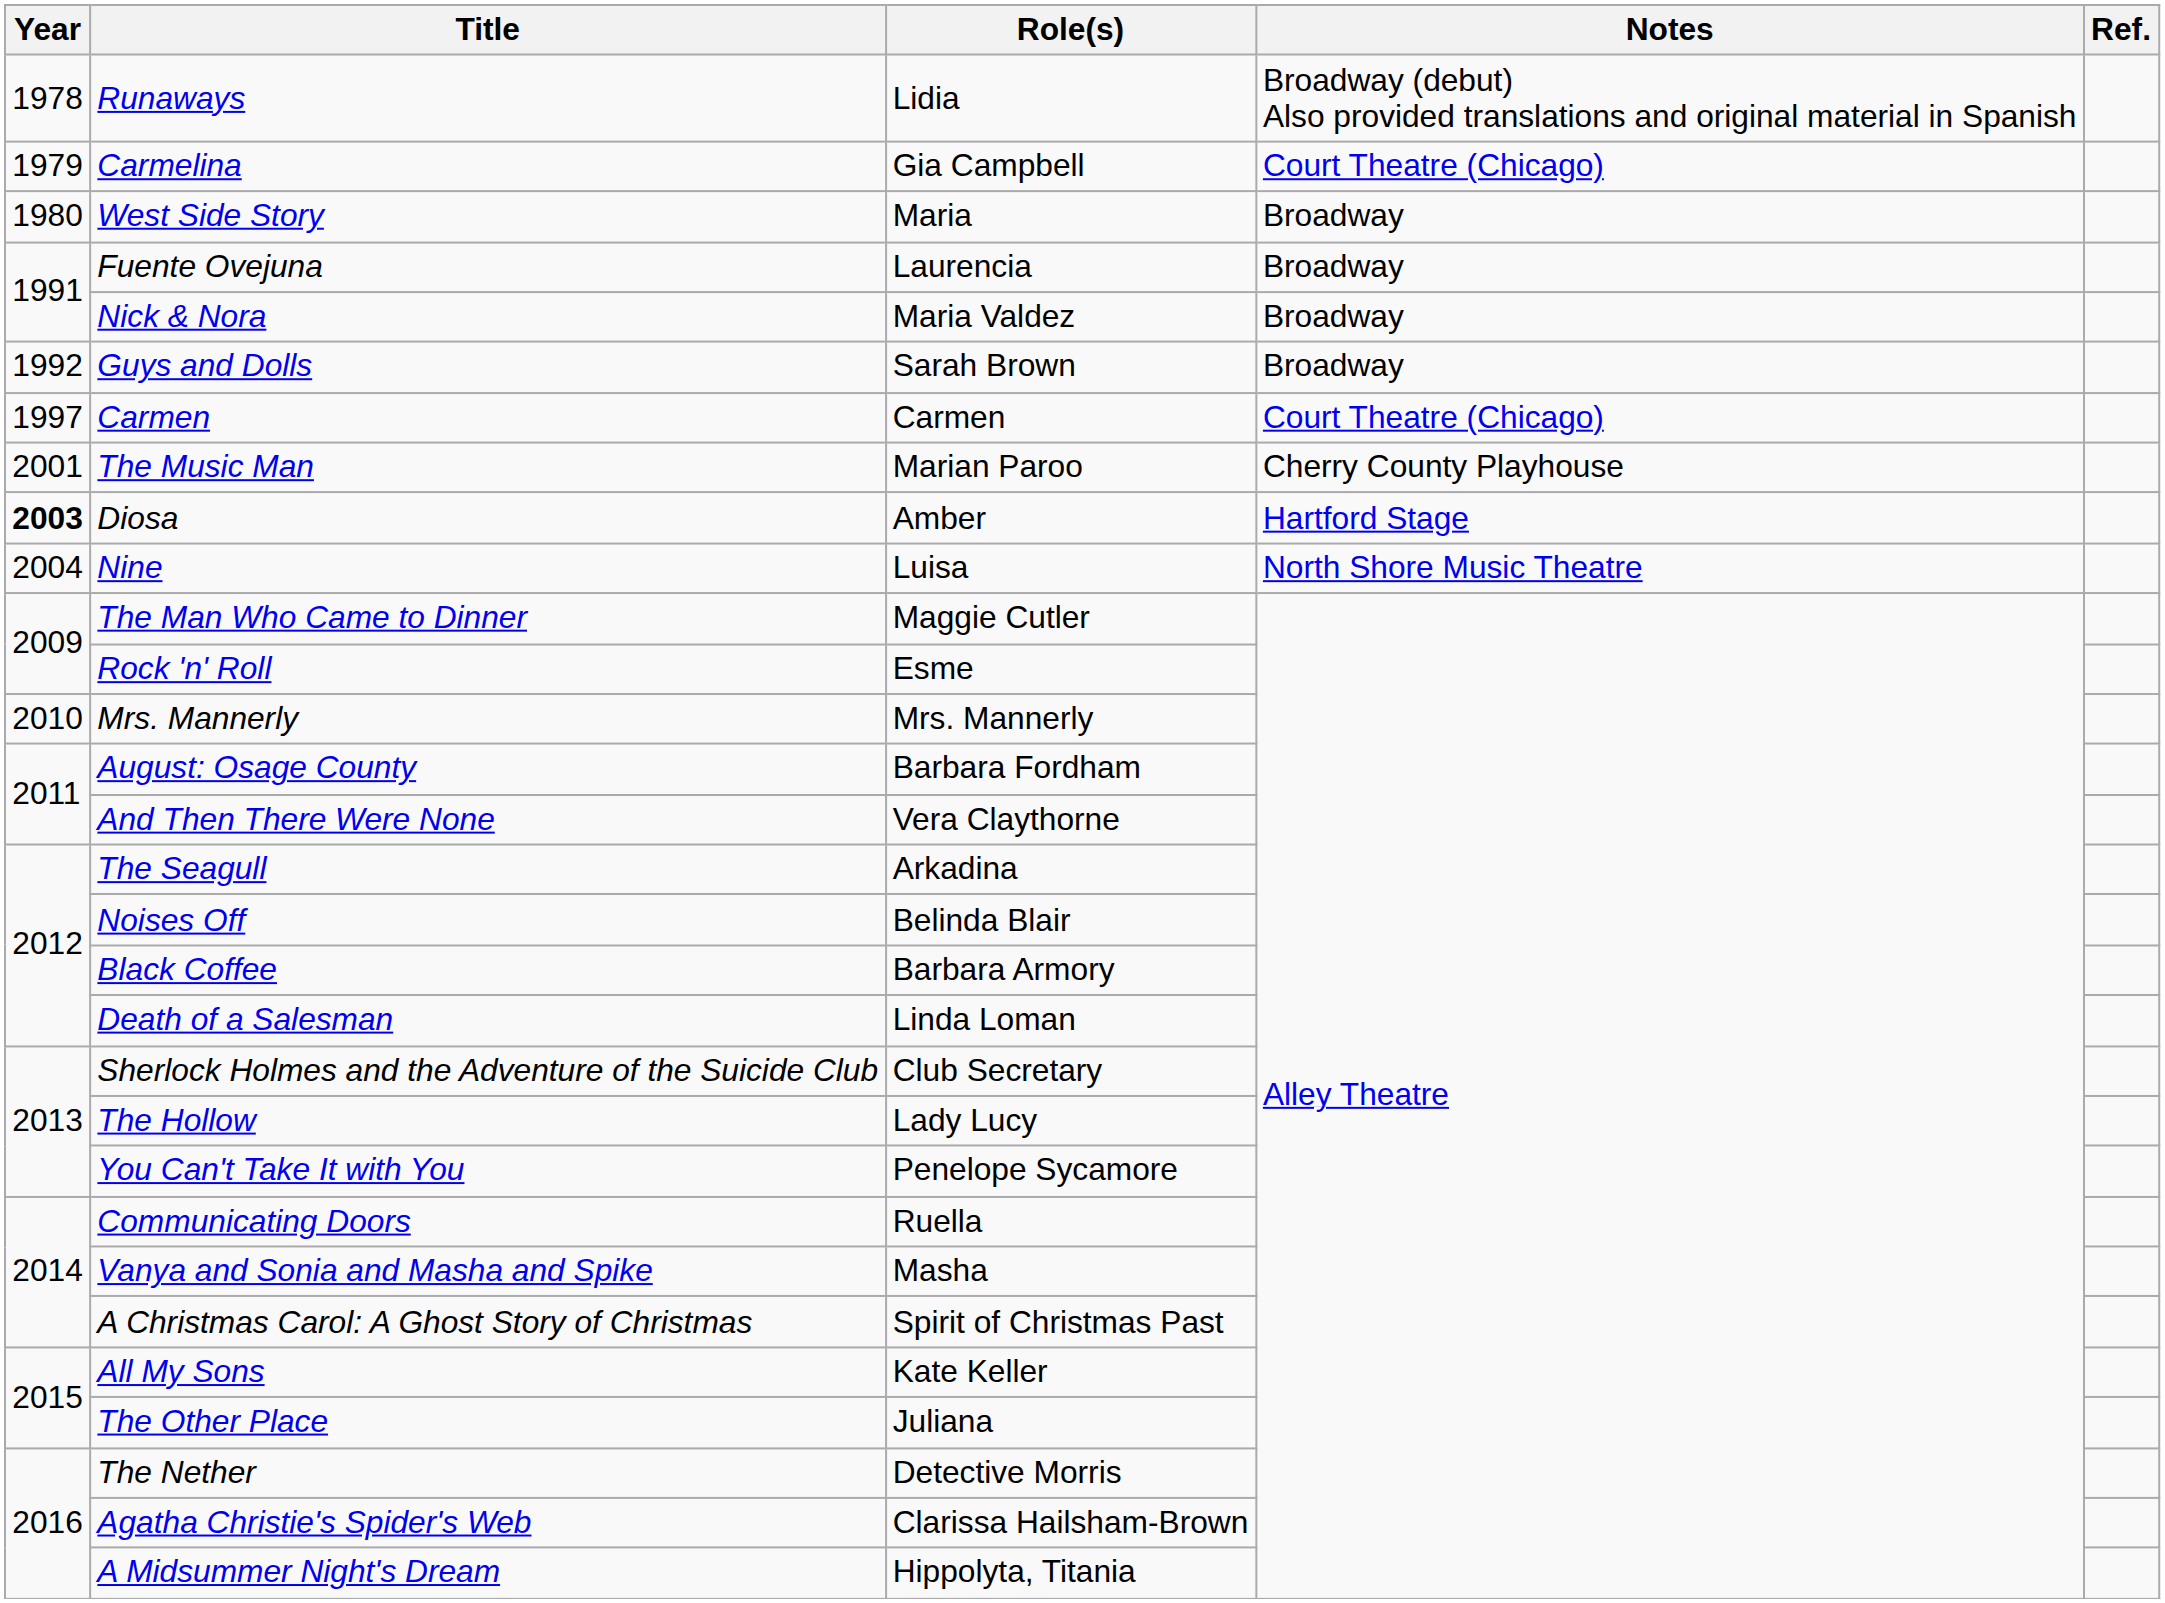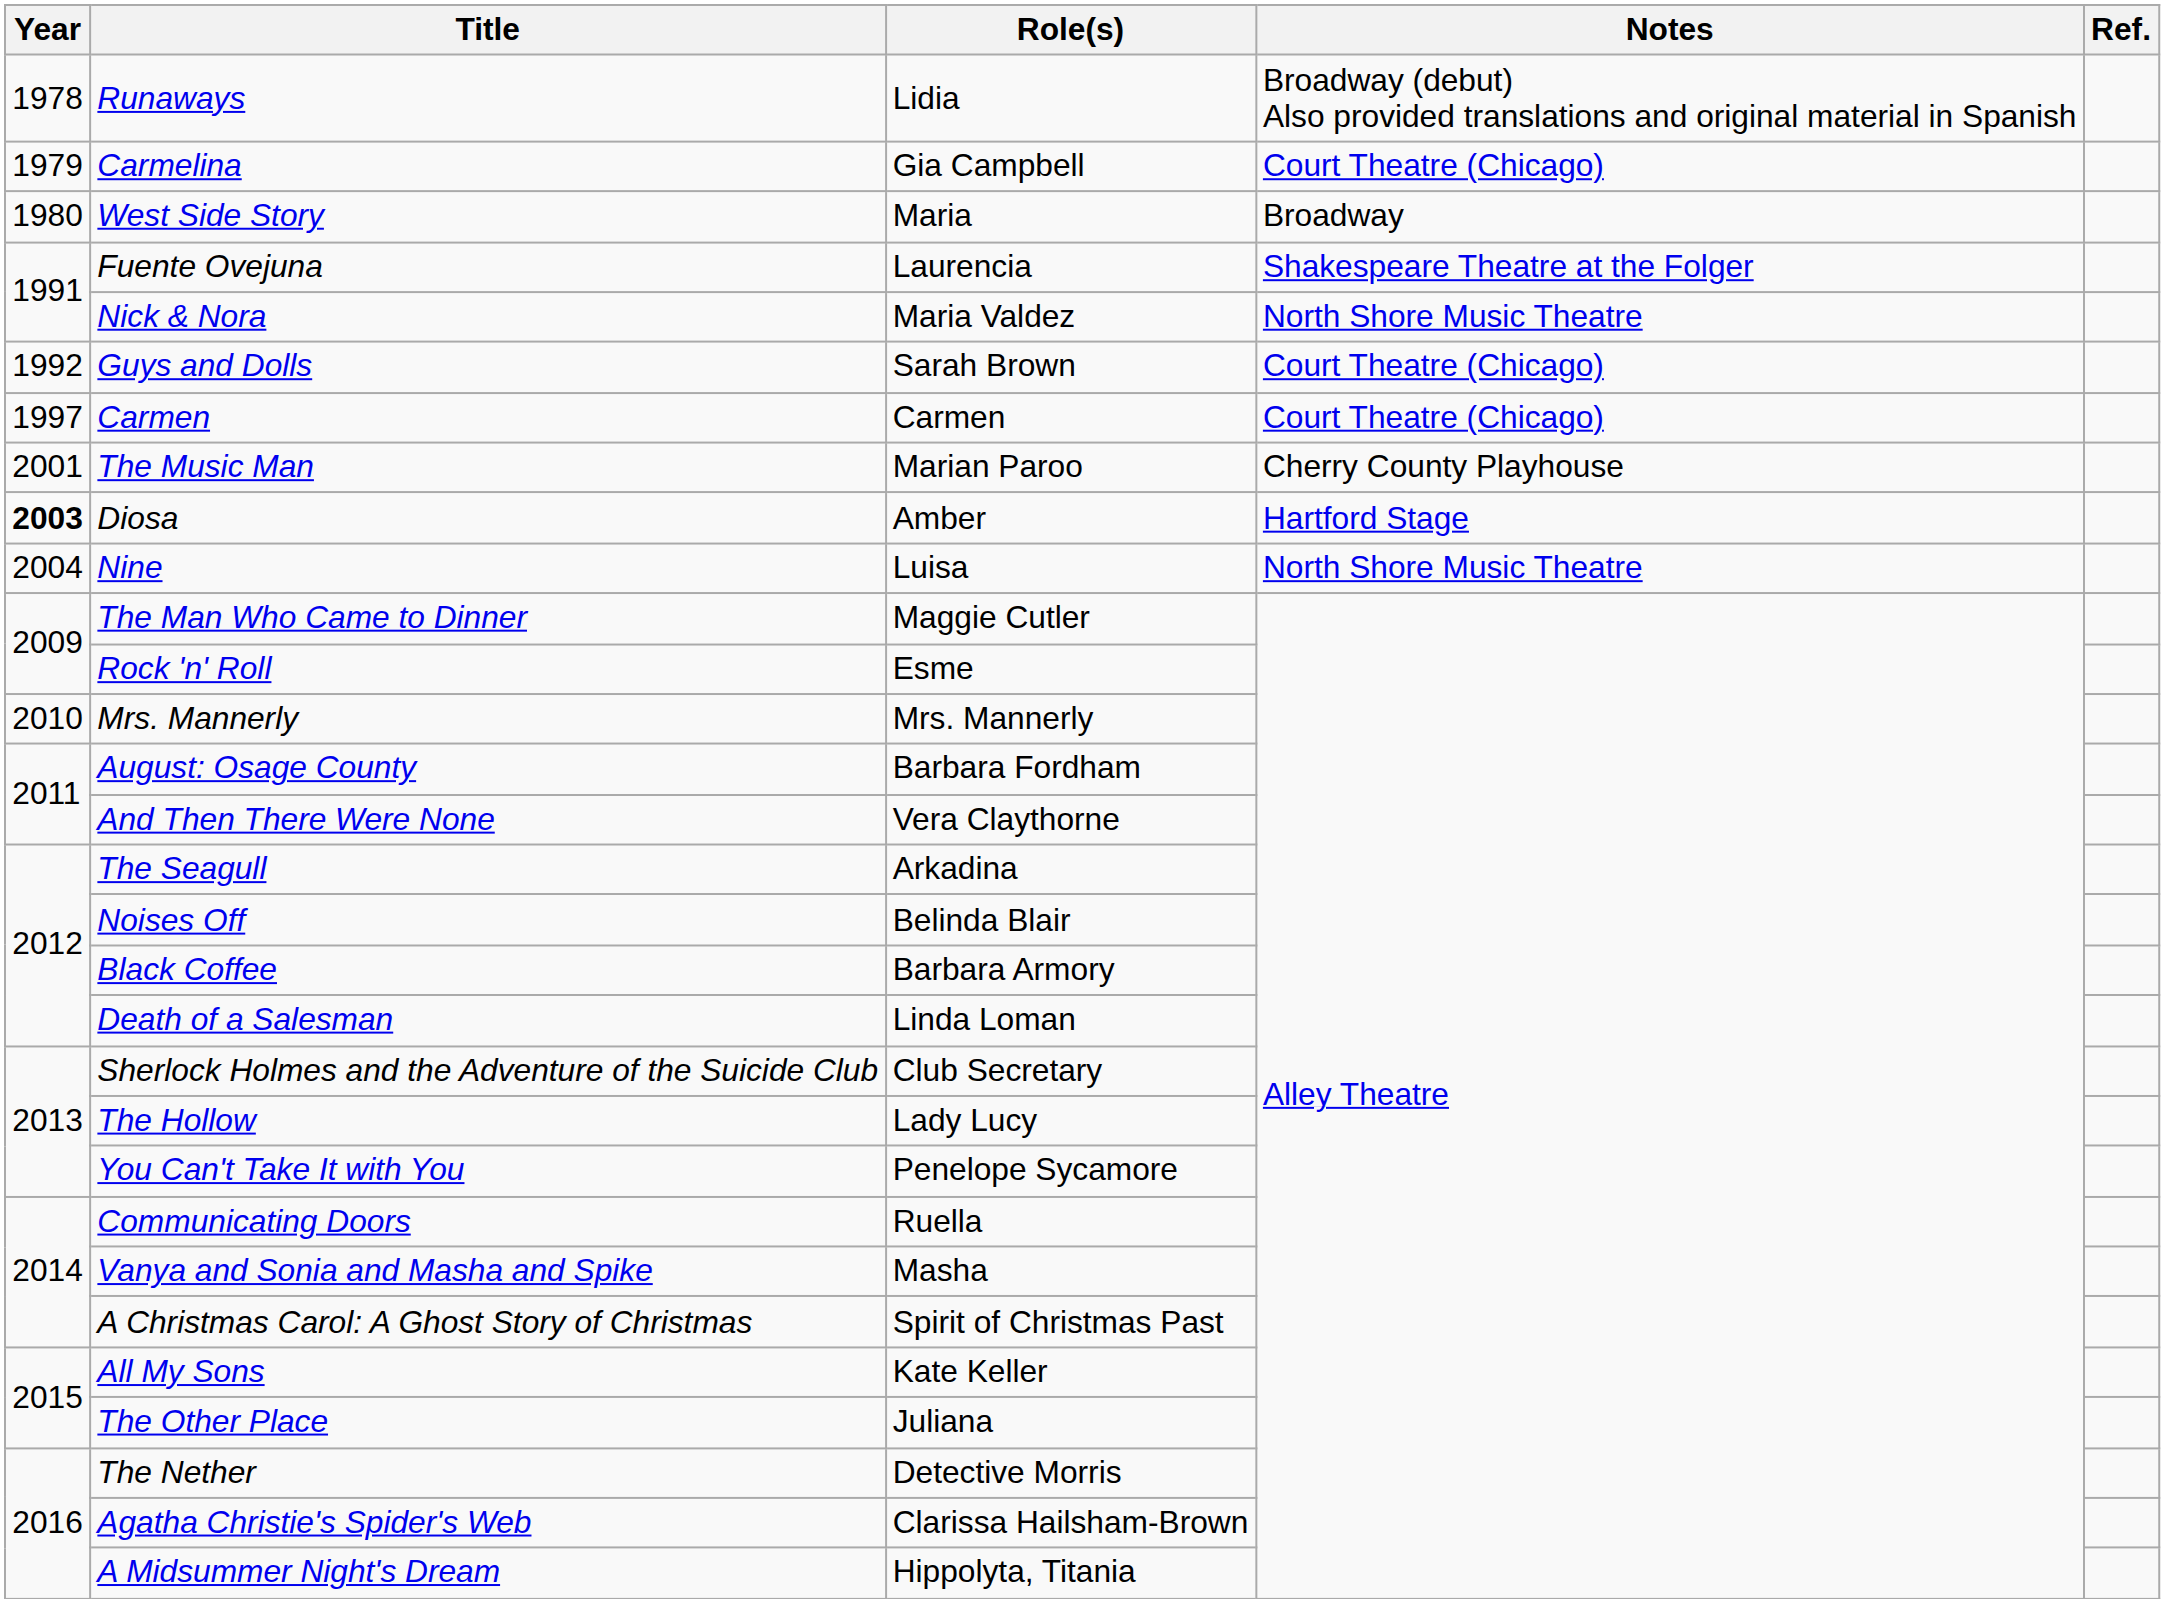 <table class="wikitable">
 <tr>
 <th>Year</th>
 <th>Title</th>
 <th>Role(s)</th>
 <th>Notes</th>
 <th>Ref.</th>
 </tr>
 <tr>
 <td>1978</td>
 <td><a href='#'><em>Runaways</em></a></td>
 <td>Lidia</td>
 <td>Broadway (debut)<br>Also provided translations and original material in Spanish</td>
 <td></td>
 </tr>
 <tr>
 <td>1979</td>
 <td><em><a href='#'>Carmelina</a></em></td>
 <td>Gia Campbell</td>
 <td><a href='#'>Court Theatre (Chicago)</a></td>
 <td></td>
 </tr>
 <tr>
 <td>1980</td>
 <td><em><a href='#'>West Side Story</a></em></td>
 <td>Maria</td>
 <td>Broadway</td>
 <td></td>
 </tr>
 <tr>
 <td rowspan="2">1991</td>
 <td><em>Fuente Ovejuna</em></td>
 <td>Laurencia</td>
-<td>Broadway</td>
+<td><a href='#'>Shakespeare Theatre at the Folger</a></td>
 <td></td>
 </tr>
 <tr>
 <td><a href='#'><em>Nick & Nora</em></a></td>
 <td>Maria Valdez</td>
-<td>Broadway</td>
+<td><a href='#'>North Shore Music Theatre</a></td>
 <td></td>
 </tr>
 <tr>
 <td>1992</td>
 <td><em><a href='#'>Guys and Dolls</a></em></td>
 <td>Sarah Brown</td>
-<td>Broadway</td>
+<td><a href='#'>Court Theatre (Chicago)</a></td>
 <td></td>
 </tr>
 <tr>
 <td>1997</td>
 <td><em><a href='#'>Carmen</a></em></td>
 <td>Carmen</td>
 <td><a href='#'>Court Theatre (Chicago)</a></td>
 <td></td>
 </tr>
 <tr>
 <td>2001</td>
 <td><em><a href='#'>The Music Man</a></em></td>
 <td>Marian Paroo</td>
 <td>Cherry County Playhouse</td>
 <td></td>
 </tr>
 <tr>
 <td><strong>2003</strong></td>
 <td><em>Diosa</em></td>
 <td>Amber</td>
 <td><a href='#'>Hartford Stage</a></td>
 <td></td>
 </tr>
 <tr>
 <td>2004</td>
 <td><a href='#'><em>Nine</em></a></td>
 <td>Luisa</td>
 <td><a href='#'>North Shore Music Theatre</a></td>
 <td></td>
 </tr>
 <tr>
 <td rowspan="2">2009</td>
 <td><em><a href='#'>The Man Who Came to Dinner</a></em></td>
 <td>Maggie Cutler</td>
 <td rowspan="20"><a href='#'>Alley Theatre</a></td>
 <td></td>
 </tr>
 <tr>
 <td><a href='#'><em>Rock 'n' Roll</em></a></td>
 <td>Esme</td>
 <td></td>
 </tr>
 <tr>
 <td>2010</td>
 <td><em>Mrs. Mannerly</em></td>
 <td>Mrs. Mannerly</td>
 <td></td>
 </tr>
 <tr>
 <td rowspan="2">2011</td>
 <td><em><a href='#'>August: Osage County</a></em></td>
 <td>Barbara Fordham</td>
 <td></td>
 </tr>
 <tr>
 <td><a href='#'><em>And Then There Were None</em></a></td>
 <td>Vera Claythorne</td>
 <td></td>
 </tr>
 <tr>
 <td rowspan="4">2012</td>
 <td><em><a href='#'>The Seagull</a></em></td>
 <td>Arkadina</td>
 <td></td>
 </tr>
 <tr>
 <td><em><a href='#'>Noises Off</a></em></td>
 <td>Belinda Blair</td>
 <td></td>
 </tr>
 <tr>
 <td><a href='#'><em>Black Coffee</em></a></td>
 <td>Barbara Armory</td>
 <td></td>
 </tr>
 <tr>
 <td><em><a href='#'>Death of a Salesman</a></em></td>
 <td>Linda Loman</td>
 <td></td>
 </tr>
 <tr>
 <td rowspan="3">2013</td>
 <td><em>Sherlock Holmes and the Adventure of the Suicide Club</em></td>
 <td>Club Secretary</td>
 <td></td>
 </tr>
 <tr>
 <td><a href='#'><em>The Hollow</em></a></td>
 <td>Lady Lucy</td>
 <td></td>
 </tr>
 <tr>
 <td><a href='#'><em>You Can't Take It with You</em></a></td>
 <td>Penelope Sycamore</td>
 <td></td>
 </tr>
 <tr>
 <td rowspan="3">2014</td>
 <td><em><a href='#'>Communicating Doors</a></em></td>
 <td>Ruella</td>
 <td></td>
 </tr>
 <tr>
 <td><em><a href='#'>Vanya and Sonia and Masha and Spike</a></em></td>
 <td>Masha</td>
 <td></td>
 </tr>
 <tr>
 <td><em>A Christmas Carol: A Ghost Story of Christmas</em></td>
 <td>Spirit of Christmas Past</td>
 <td></td>
 </tr>
 <tr>
 <td rowspan="2">2015</td>
 <td><em><a href='#'>All My Sons</a></em></td>
 <td>Kate Keller</td>
 <td></td>
 </tr>
 <tr>
 <td><a href='#'><em>The Other Place</em></a></td>
 <td>Juliana</td>
 <td></td>
 </tr>
 <tr>
 <td rowspan="3">2016</td>
 <td><em>The Nether</em></td>
 <td>Detective Morris</td>
 <td></td>
 </tr>
 <tr>
 <td><a href='#'><em>Agatha Christie's Spider's Web</em></a></td>
 <td>Clarissa Hailsham-Brown</td>
 <td></td>
 </tr>
 <tr>
 <td><em><a href='#'>A Midsummer Night's Dream</a></em></td>
 <td>Hippolyta, Titania</td>
 <td></td>
 </tr>
 </table>
